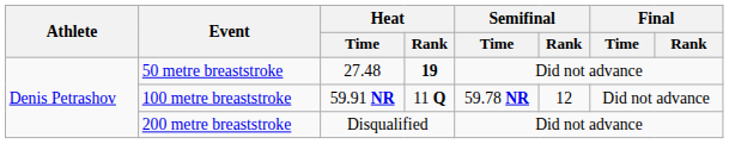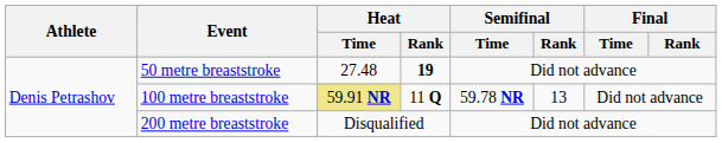 <table class="wikitable" style="text-align:center; font-size:90%; width:50%;">
 <tr>
 <th rowspan="2">Athlete</th>
 <th rowspan="2">Event</th>
 <th colspan="2">Heat</th>
 <th colspan="2">Semifinal</th>
 <th colspan="2">Final</th>
 </tr>
 <tr style="font-size:95%">
 <th>Time</th>
 <th>Rank</th>
 <th>Time</th>
 <th>Rank</th>
 <th>Time</th>
 <th>Rank</th>
 </tr>
 <tr>
 <td align=left rowspan=3><a href='#'>Denis Petrashov</a></td>
 <td align=left><a href='#'>50 metre breaststroke</a></td>
 <td>27.48</td>
 <td><strong>19</strong></td>
 <td colspan=4>Did not advance</td>
 </tr>
 <tr>
 <td align=left><a href='#'>100 metre breaststroke</a></td>
-<td>59.91 <strong><a href='#'>NR</a></strong></td>
+<td style="background: khaki;">59.91 <strong><a href='#'>NR</a></strong></td>
 <td>11 <strong>Q</strong></td>
 <td>59.78 <strong><a href='#'>NR</a></strong></td>
-<td>12</td>
+<td>13</td>
 <td colspan="2">Did not advance</td>
 </tr>
 <tr>
 <td align=left><a href='#'>200 metre breaststroke</a></td>
 <td colspan=2>Disqualified</td>
 <td colspan="4">Did not advance</td>
 </tr>
 </table>
